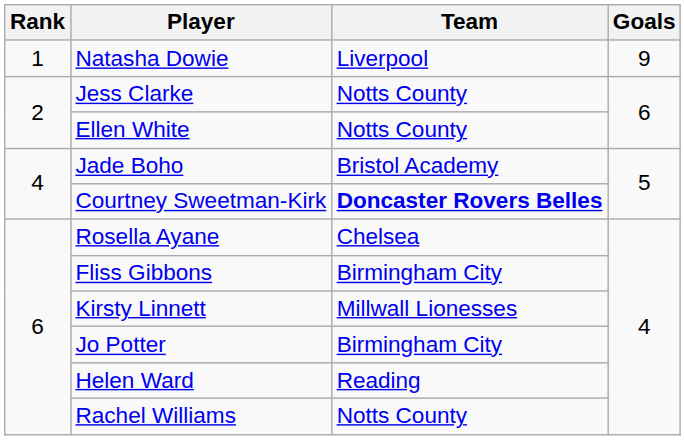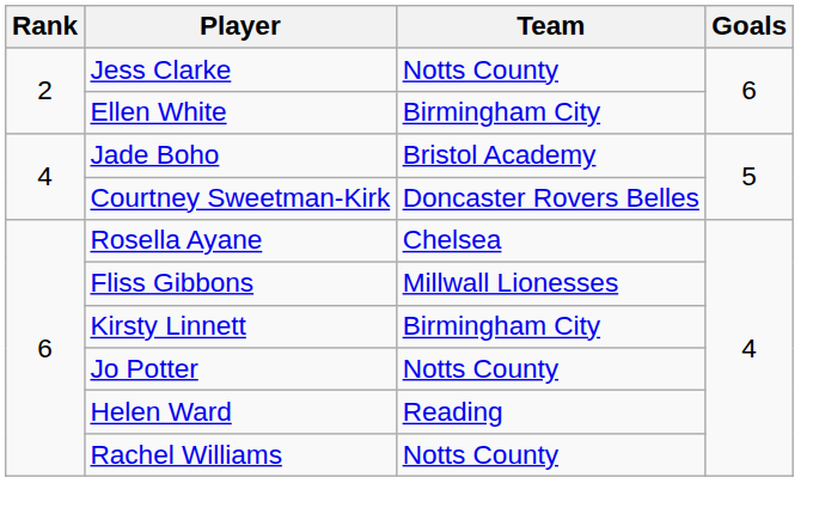 <table class="wikitable" style="text-align:center">
 <tr>
 <th>Rank</th>
 <th>Player</th>
 <th>Team</th>
 <th>Goals</th>
-</tr>
-<tr>
-<td>1</td>
-<td align=left> <a href='#'>Natasha Dowie</a></td>
-<td align=left><a href='#'>Liverpool</a></td>
-<td>9</td>
 </tr>
 <tr>
 <td rowspan=2>2</td>
 <td align=left> <a href='#'>Jess Clarke</a></td>
 <td align=left><a href='#'>Notts County</a></td>
 <td rowspan=2>6</td>
 </tr>
 <tr>
 <td align=left> <a href='#'>Ellen White</a></td>
-<td align=left><a href='#'>Notts County</a></td>
+<td align=left><a href='#'>Birmingham City</a></td>
 </tr>
 <tr>
 <td rowspan=2>4</td>
 <td align=left> <a href='#'>Jade Boho</a></td>
 <td align=left><a href='#'>Bristol Academy</a></td>
 <td rowspan=2>5</td>
 </tr>
 <tr>
 <td align=left> <a href='#'>Courtney Sweetman-Kirk</a></td>
-<td align=left><strong><a href='#'>Doncaster Rovers Belles</a></strong></td>
+<td align=left><a href='#'>Doncaster Rovers Belles</a></td>
 </tr>
 <tr>
 <td rowspan=6>6</td>
 <td align=left> <a href='#'>Rosella Ayane</a></td>
 <td align=left><a href='#'>Chelsea</a></td>
 <td rowspan=6>4</td>
 </tr>
 <tr>
 <td align=left> <a href='#'>Fliss Gibbons</a></td>
+<td align=left><a href='#'>Millwall Lionesses</a></td>
+</tr>
+<tr>
+<td align=left> <a href='#'>Kirsty Linnett</a></td>
 <td align=left><a href='#'>Birmingham City</a></td>
 </tr>
 <tr>
-<td align=left> <a href='#'>Kirsty Linnett</a></td>
-<td align=left><a href='#'>Millwall Lionesses</a></td>
-</tr>
-<tr>
 <td align=left> <a href='#'>Jo Potter</a></td>
-<td align=left><a href='#'>Birmingham City</a></td>
+<td align=left><a href='#'>Notts County</a></td>
 </tr>
 <tr>
 <td align=left> <a href='#'>Helen Ward</a></td>
 <td align=left><a href='#'>Reading</a></td>
 </tr>
 <tr>
 <td align=left> <a href='#'>Rachel Williams</a></td>
 <td align=left><a href='#'>Notts County</a></td>
 </tr>
 </table>
